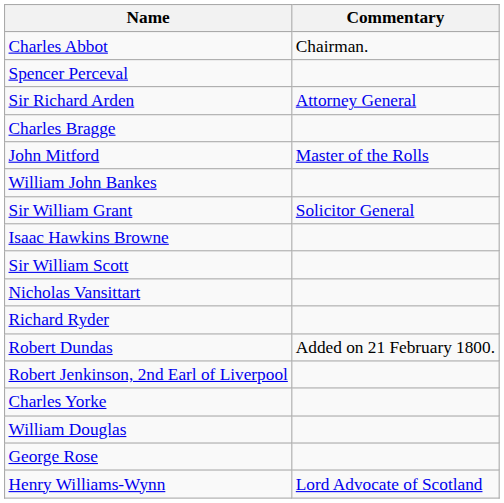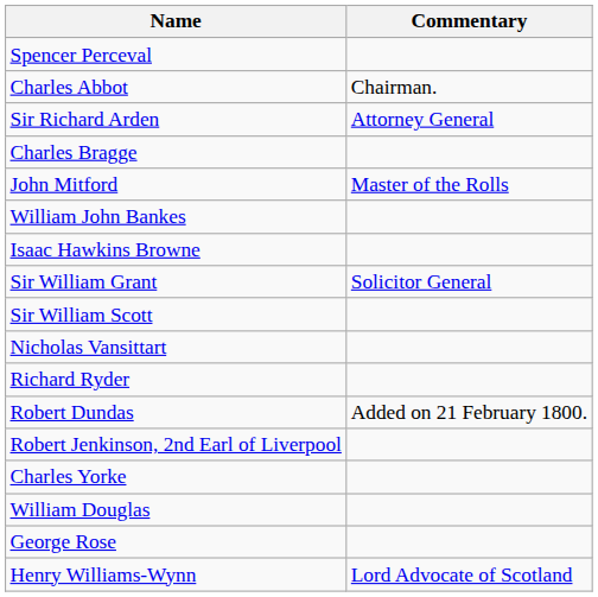 <table class="wikitable">
 <tr>
 <th>Name</th>
 <th>Commentary</th>
 </tr>
 <tr>
+<td><a href='#'>Spencer Perceval</a></td>
+<td></td>
+</tr>
+<tr>
 <td><a href='#'>Charles Abbot</a></td>
 <td>Chairman.</td>
-</tr>
-<tr>
-<td><a href='#'>Spencer Perceval</a></td>
-<td></td>
 </tr>
 <tr>
 <td><a href='#'>Sir Richard Arden</a></td>
 <td><a href='#'>Attorney General</a></td>
 </tr>
 <tr>
 <td><a href='#'>Charles Bragge</a></td>
 <td></td>
 </tr>
 <tr>
 <td><a href='#'>John Mitford</a></td>
 <td><a href='#'>Master of the Rolls</a></td>
 </tr>
 <tr>
 <td><a href='#'>William John Bankes</a></td>
 <td></td>
 </tr>
 <tr>
+<td><a href='#'>Isaac Hawkins Browne</a></td>
+<td></td>
+</tr>
+<tr>
 <td><a href='#'>Sir William Grant</a></td>
 <td><a href='#'>Solicitor General</a></td>
-</tr>
-<tr>
-<td><a href='#'>Isaac Hawkins Browne</a></td>
-<td></td>
 </tr>
 <tr>
 <td><a href='#'>Sir William Scott</a></td>
 <td></td>
 </tr>
 <tr>
 <td><a href='#'>Nicholas Vansittart</a></td>
 <td></td>
 </tr>
 <tr>
 <td><a href='#'>Richard Ryder</a></td>
 <td></td>
 </tr>
 <tr>
 <td><a href='#'>Robert Dundas</a></td>
 <td>Added on 21 February 1800.</td>
 </tr>
 <tr>
 <td><a href='#'>Robert Jenkinson, 2nd Earl of Liverpool</a></td>
 <td></td>
 </tr>
 <tr>
 <td><a href='#'>Charles Yorke</a></td>
 <td></td>
 </tr>
 <tr>
 <td><a href='#'>William Douglas</a></td>
 <td></td>
 </tr>
 <tr>
 <td><a href='#'>George Rose</a></td>
 <td></td>
 </tr>
 <tr>
 <td><a href='#'>Henry Williams-Wynn</a></td>
 <td><a href='#'>Lord Advocate of Scotland</a></td>
 </tr>
 </table>
